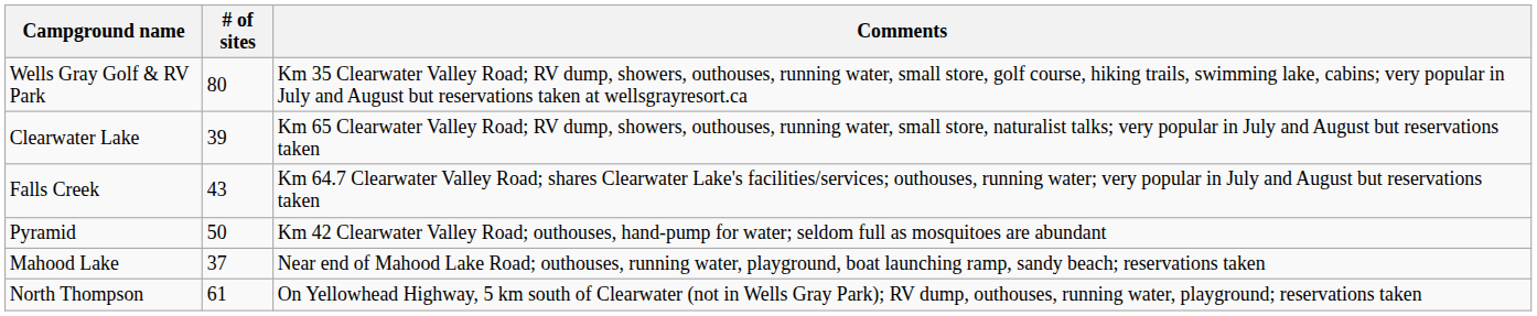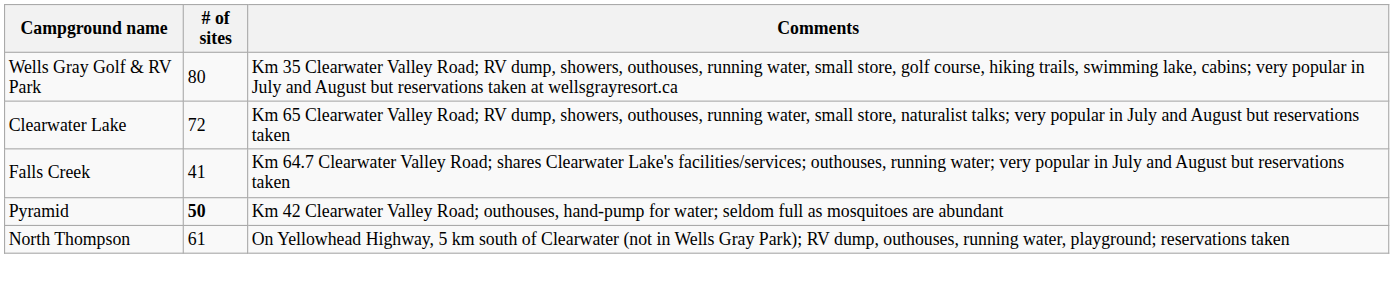 <table class="wikitable">
 <tr>
 <th>Campground name</th>
 <th># of sites</th>
 <th>Comments</th>
 </tr>
 <tr>
 <td>Wells Gray Golf & RV Park</td>
 <td>80</td>
 <td>Km 35 Clearwater Valley Road; RV dump, showers, outhouses, running water, small store, golf course, hiking trails, swimming lake, cabins; very popular in July and August but reservations taken at wellsgrayresort.ca</td>
 </tr>
 <tr>
 <td>Clearwater Lake</td>
-<td>39</td>
+<td>72</td>
 <td>Km 65 Clearwater Valley Road; RV dump, showers, outhouses, running water, small store, naturalist talks; very popular in July and August but reservations taken</td>
 </tr>
 <tr>
 <td>Falls Creek</td>
-<td>43</td>
+<td>41</td>
 <td>Km 64.7 Clearwater Valley Road; shares Clearwater Lake's facilities/services; outhouses, running water; very popular in July and August but reservations taken</td>
 </tr>
 <tr>
 <td>Pyramid</td>
-<td>50</td>
+<td><strong>50</strong></td>
 <td>Km 42 Clearwater Valley Road; outhouses, hand-pump for water; seldom full as mosquitoes are abundant</td>
-</tr>
-<tr>
-<td>Mahood Lake</td>
-<td>37</td>
-<td>Near end of Mahood Lake Road; outhouses, running water, playground, boat launching ramp, sandy beach; reservations taken</td>
 </tr>
 <tr>
 <td>North Thompson</td>
 <td>61</td>
 <td>On Yellowhead Highway, 5 km south of Clearwater (not in Wells Gray Park); RV dump, outhouses, running water, playground; reservations taken</td>
 </tr>
 </table>
